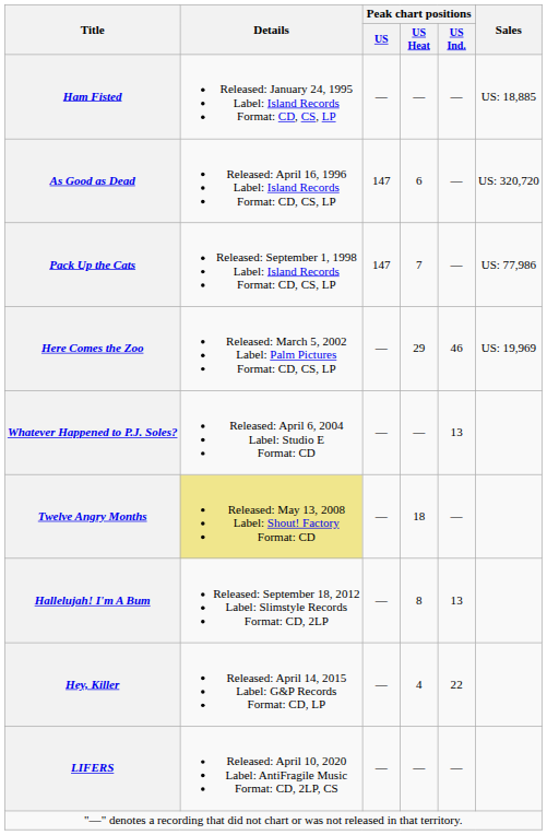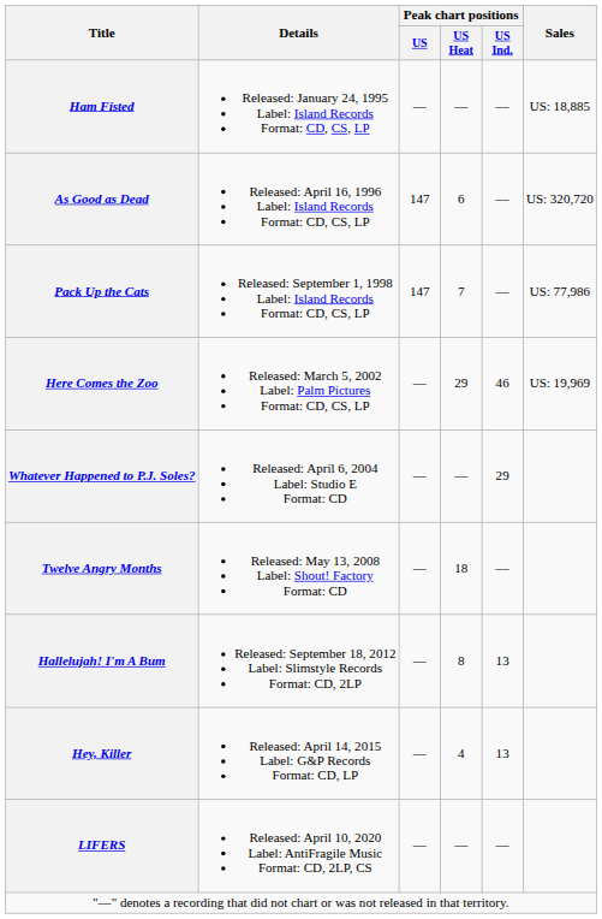 <table class="wikitable plainrowheaders" style="text-align:center;">
 <tr>
 <th rowspan="2">Title</th>
 <th rowspan="2">Details</th>
 <th colspan="3">Peak chart positions</th>
 <th rowspan="2">Sales</th>
 </tr>
 <tr>
 <th scope="col" style="width:3em;font-size:90%;"><a href='#'>US</a><br></th>
 <th scope="col" style="width:3em;font-size:90%;"><a href='#'>US<br>Heat</a><br></th>
 <th scope="col" style="width:3em;font-size:90%;"><a href='#'>US<br>Ind.</a><br></th>
 </tr>
 <tr>
 <th scope="row"><em><a href='#'>Ham Fisted</a></em></th>
 <td><br><ul><li>Released: January 24, 1995</li><li>Label: <a href='#'>Island Records</a></li><li>Format: <a href='#'>CD</a>, <a href='#'>CS</a>, <a href='#'>LP</a></li></ul></td>
 <td>—</td>
 <td>—</td>
 <td>—</td>
 <td>US: 18,885</td>
 </tr>
 <tr>
 <th scope="row"><em><a href='#'>As Good as Dead</a></em></th>
 <td><br><ul><li>Released: April 16, 1996</li><li>Label: <a href='#'>Island Records</a></li><li>Format: CD, CS, LP</li></ul></td>
 <td>147</td>
 <td>6</td>
 <td>—</td>
 <td>US: 320,720</td>
 </tr>
 <tr>
 <th scope="row"><em><a href='#'>Pack Up the Cats</a></em></th>
 <td><br><ul><li>Released: September 1, 1998</li><li>Label: <a href='#'>Island Records</a></li><li>Format: CD, CS, LP</li></ul></td>
 <td>147</td>
 <td>7</td>
 <td>—</td>
 <td>US: 77,986</td>
 </tr>
 <tr>
 <th scope="row"><em><a href='#'>Here Comes the Zoo</a></em></th>
 <td><br><ul><li>Released: March 5, 2002</li><li>Label: <a href='#'>Palm Pictures</a></li><li>Format: CD, CS, LP</li></ul></td>
 <td>—</td>
 <td>29</td>
 <td>46</td>
 <td>US: 19,969</td>
 </tr>
 <tr>
 <th scope="row"><em><a href='#'>Whatever Happened to P.J. Soles?</a></em></th>
 <td><br><ul><li>Released: April 6, 2004</li><li>Label: Studio E</li><li>Format: CD</li></ul></td>
 <td>—</td>
 <td>—</td>
-<td>13</td>
+<td>29</td>
 <td></td>
 </tr>
 <tr>
 <th scope="row"><em><a href='#'>Twelve Angry Months</a></em></th>
-<td style="background: khaki;"><br><ul><li>Released: May 13, 2008</li><li>Label: <a href='#'>Shout! Factory</a></li><li>Format: CD</li></ul></td>
+<td><br><ul><li>Released: May 13, 2008</li><li>Label: <a href='#'>Shout! Factory</a></li><li>Format: CD</li></ul></td>
 <td>—</td>
 <td>18</td>
 <td>—</td>
 <td></td>
 </tr>
 <tr>
 <th scope="row"><em><a href='#'>Hallelujah! I'm A Bum</a></em></th>
 <td><br><ul><li>Released: September 18, 2012</li><li>Label: Slimstyle Records</li><li>Format: CD, 2LP</li></ul></td>
 <td>—</td>
 <td>8</td>
 <td>13</td>
 <td></td>
 </tr>
 <tr>
 <th scope="row"><em><a href='#'>Hey, Killer</a></em></th>
 <td><br><ul><li>Released: April 14, 2015</li><li>Label: G&P Records</li><li>Format: CD, LP</li></ul></td>
 <td>—</td>
 <td>4</td>
-<td>22</td>
+<td>13</td>
 <td></td>
 </tr>
 <tr>
 <th scope="row"><em><a href='#'>LIFERS</a></em></th>
 <td><br><ul><li>Released: April 10, 2020</li><li>Label: AntiFragile Music</li><li>Format: CD, 2LP, CS</li></ul></td>
 <td>—</td>
 <td>—</td>
 <td>—</td>
 <td></td>
 </tr>
 <tr>
 <td colspan="6">"—" denotes a recording that did not chart or was not released in that territory.</td>
 </tr>
 </table>
